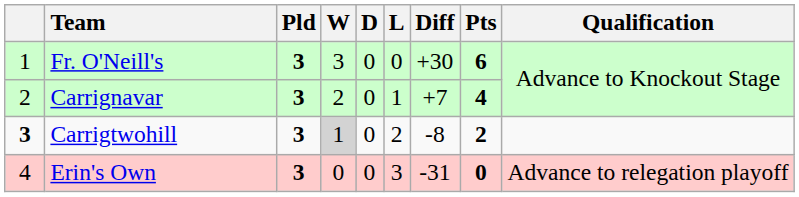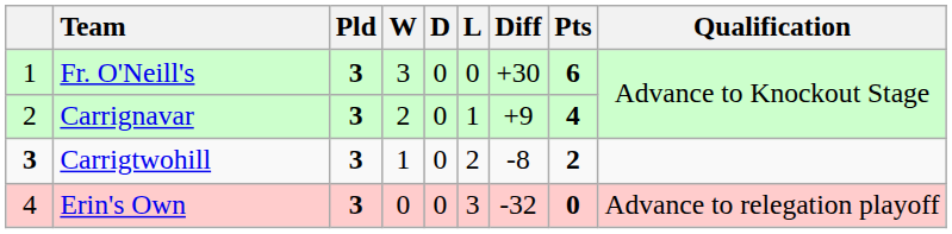 <table class="wikitable" style="text-align:center">
 <tr>
 <th width="20"></th>
 <th width="150" style="text-align:left;">Team</th>
 <th>Pld</th>
 <th>W</th>
 <th>D</th>
 <th>L</th>
 <th>Diff</th>
 <th>Pts</th>
 <th>Qualification</th>
 </tr>
 <tr style="background:#ccffcc">
 <td>1</td>
 <td align="left"> <a href='#'>Fr. O'Neill's</a></td>
 <td><strong>3</strong></td>
 <td>3</td>
 <td>0</td>
 <td>0</td>
 <td>+30</td>
 <td><strong>6</strong></td>
 <td rowspan="2">Advance to Knockout Stage</td>
 </tr>
 <tr style="background:#ccffcc">
 <td>2</td>
 <td align="left"> <a href='#'>Carrignavar</a></td>
 <td><strong>3</strong></td>
 <td>2</td>
 <td>0</td>
 <td>1</td>
-<td>+7</td>
+<td>+9</td>
 <td><strong>4</strong></td>
 </tr>
 <tr>
 <td><strong>3</strong></td>
 <td align="left"> <a href='#'>Carrigtwohill</a></td>
 <td><strong>3</strong></td>
-<td style="background: lightgrey;">1</td>
+<td>1</td>
 <td>0</td>
 <td>2</td>
 <td>-8</td>
 <td><strong>2</strong></td>
 <td></td>
 </tr>
 <tr style="background:#ffcccc">
 <td>4</td>
 <td align="left"> <a href='#'>Erin's Own</a></td>
 <td><strong>3</strong></td>
 <td>0</td>
 <td>0</td>
 <td>3</td>
-<td>-31</td>
+<td>-32</td>
 <td><strong>0</strong></td>
 <td>Advance to relegation playoff</td>
 </tr>
 </table>
